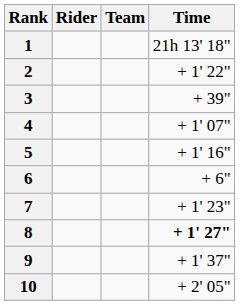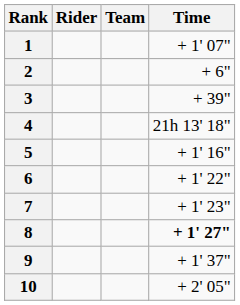 <table class="wikitable" margin-bottom:0;">
 <tr>
 <th scope="col">Rank</th>
 <th scope="col">Rider</th>
 <th scope="col">Team</th>
 <th scope="col">Time</th>
 </tr>
 <tr>
 <th scope="row">1</th>
 <td> </td>
 <td></td>
-<td align="right">21h 13' 18"</td>
+<td align="right">+ 1' 07"</td>
 </tr>
 <tr>
 <th scope="row">2</th>
 <td> </td>
 <td></td>
-<td align="right">+ 1' 22"</td>
+<td align="right">+ 6"</td>
 </tr>
 <tr>
 <th scope="row">3</th>
 <td></td>
 <td></td>
 <td align="right">+ 39"</td>
 </tr>
 <tr>
 <th scope="row">4</th>
 <td></td>
 <td></td>
-<td align="right">+ 1' 07"</td>
+<td align="right">21h 13' 18"</td>
 </tr>
 <tr>
 <th scope="row">5</th>
 <td></td>
 <td></td>
 <td align="right">+ 1' 16"</td>
 </tr>
 <tr>
 <th scope="row">6</th>
 <td></td>
 <td></td>
-<td align="right">+ 6"</td>
+<td align="right">+ 1' 22"</td>
 </tr>
 <tr>
 <th scope="row">7</th>
 <td></td>
 <td></td>
 <td align="right">+ 1' 23"</td>
 </tr>
 <tr>
 <th scope="row">8</th>
 <td></td>
 <td></td>
 <td align="right"><strong>+ 1' 27"</strong></td>
 </tr>
 <tr>
 <th scope="row">9</th>
 <td></td>
 <td></td>
 <td align="right">+ 1' 37"</td>
 </tr>
 <tr>
 <th scope="row">10</th>
 <td></td>
 <td></td>
 <td align="right">+ 2' 05"</td>
 </tr>
 </table>
